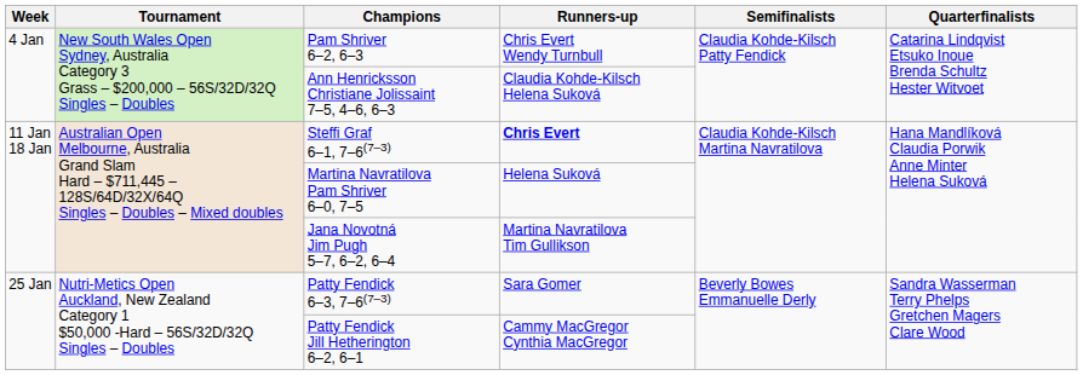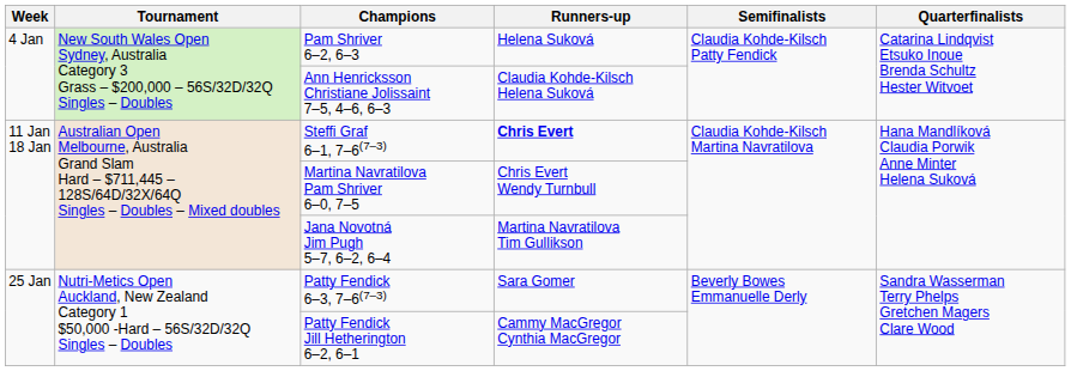 <table class=wikitable style=font-size:95%>
 <tr>
 <th style="width:46px;">Week</th>
 <th style="width:256px;">Tournament</th>
 <th style="width:200px;">Champions</th>
 <th style="width:200px;">Runners-up</th>
 <th style="width:195px;">Semifinalists</th>
 <th style="width:195px;">Quarterfinalists</th>
 </tr>
 <tr valign="top">
 <td rowspan=2>4 Jan</td>
 <td rowspan=2 style="background:#D4F1C5;"><a href='#'>New South Wales Open</a><br> <a href='#'>Sydney</a>, Australia<br>Category 3 <br>Grass – $200,000 – 56S/32D/32Q <br><a href='#'>Singles</a> – <a href='#'>Doubles</a></td>
 <td> <a href='#'>Pam Shriver</a><br>6–2, 6–3</td>
-<td> <a href='#'>Chris Evert</a><br> <a href='#'>Wendy Turnbull</a></td>
+<td> <a href='#'>Helena Suková</a></td>
 <td rowspan=2> <a href='#'>Claudia Kohde-Kilsch</a><br> <a href='#'>Patty Fendick</a></td>
 <td rowspan=2> <a href='#'>Catarina Lindqvist</a><br> <a href='#'>Etsuko Inoue</a><br> <a href='#'>Brenda Schultz</a><br> <a href='#'>Hester Witvoet</a></td>
 </tr>
 <tr valign="top">
 <td> <a href='#'>Ann Henricksson</a><br>  <a href='#'>Christiane Jolissaint</a><br>7–5, 4–6, 6–3</td>
 <td> <a href='#'>Claudia Kohde-Kilsch</a><br> <a href='#'>Helena Suková</a></td>
 </tr>
 <tr valign="top">
 <td rowspan=3>11 Jan<br>18 Jan</td>
 <td rowspan=3 style="background:#F3E6D7;"><a href='#'>Australian Open</a><br><a href='#'>Melbourne</a>, Australia<br>Grand Slam <br>Hard – $711,445 – 128S/64D/32X/64Q <br><a href='#'>Singles</a> – <a href='#'>Doubles</a> – <a href='#'>Mixed doubles</a></td>
 <td> <a href='#'>Steffi Graf</a> <br>6–1, 7–6<sup>(7–3)</sup></td>
 <td><strong> <a href='#'>Chris Evert</a></strong></td>
 <td rowspan=3> <a href='#'>Claudia Kohde-Kilsch</a> <br> <a href='#'>Martina Navratilova</a></td>
 <td rowspan=3> <a href='#'>Hana Mandlíková</a><br> <a href='#'>Claudia Porwik</a><br> <a href='#'>Anne Minter</a><br>  <a href='#'>Helena Suková</a></td>
 </tr>
 <tr valign=top>
 <td> <a href='#'>Martina Navratilova</a> <br> <a href='#'>Pam Shriver</a><br> 6–0, 7–5</td>
-<td> <a href='#'>Helena Suková</a></td>
+<td> <a href='#'>Chris Evert</a><br> <a href='#'>Wendy Turnbull</a></td>
 </tr>
 <tr valign=top>
 <td> <a href='#'>Jana Novotná</a> <br> <a href='#'>Jim Pugh</a><br> 5–7, 6–2, 6–4</td>
 <td> <a href='#'>Martina Navratilova</a><br> <a href='#'>Tim Gullikson</a></td>
 </tr>
 <tr valign="top">
 <td rowspan=2>25 Jan</td>
 <td rowspan=2><a href='#'>Nutri-Metics Open</a><br><a href='#'>Auckland</a>, New Zealand<br>Category 1 <br>$50,000 -Hard – 56S/32D/32Q <br><a href='#'>Singles</a> – <a href='#'>Doubles</a></td>
 <td> <a href='#'>Patty Fendick</a><br>6–3, 7–6<sup>(7–3)</sup></td>
 <td> <a href='#'>Sara Gomer</a></td>
 <td rowspan=2> <a href='#'>Beverly Bowes</a><br> <a href='#'>Emmanuelle Derly</a></td>
 <td rowspan=2> <a href='#'>Sandra Wasserman</a> <br> <a href='#'>Terry Phelps</a><br> <a href='#'>Gretchen Magers</a><br> <a href='#'>Clare Wood</a></td>
 </tr>
 <tr valign="top">
 <td> <a href='#'>Patty Fendick</a><br> <a href='#'>Jill Hetherington</a><br> 6–2, 6–1</td>
 <td> <a href='#'>Cammy MacGregor</a><br> <a href='#'>Cynthia MacGregor</a></td>
 </tr>
 </table>
